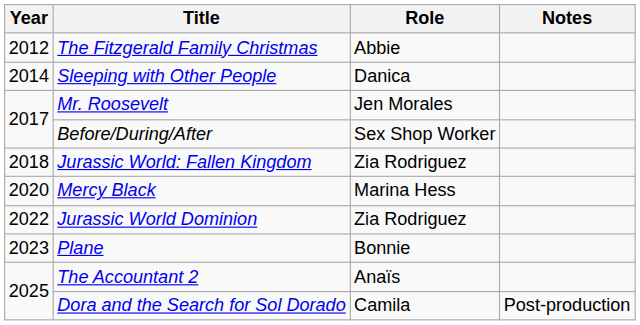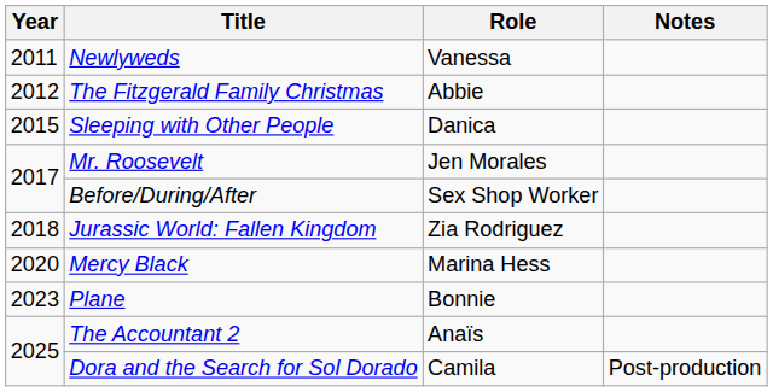 <table class="wikitable sortable">
 <tr>
 <th>Year</th>
 <th>Title</th>
 <th>Role</th>
 <th>Notes</th>
 </tr>
 <tr>
+<td>2011</td>
+<td><em><a href='#'>Newlyweds</a></em></td>
+<td>Vanessa</td>
+<td></td>
+</tr>
+<tr>
 <td>2012</td>
 <td><em><a href='#'>The Fitzgerald Family Christmas</a></em></td>
 <td>Abbie</td>
 <td></td>
 </tr>
 <tr>
-<td>2014</td>
+<td>2015</td>
 <td><em><a href='#'>Sleeping with Other People</a></em></td>
 <td>Danica</td>
 <td></td>
 </tr>
 <tr>
 <td rowspan="2">2017</td>
 <td><em><a href='#'>Mr. Roosevelt</a></em></td>
 <td>Jen Morales</td>
 <td></td>
 </tr>
 <tr>
 <td><em>Before/During/After</em></td>
 <td>Sex Shop Worker</td>
 <td></td>
 </tr>
 <tr>
 <td>2018</td>
 <td><em><a href='#'>Jurassic World: Fallen Kingdom</a></em></td>
 <td>Zia Rodriguez</td>
 <td></td>
 </tr>
 <tr>
 <td>2020</td>
 <td><em><a href='#'>Mercy Black</a></em></td>
 <td>Marina Hess</td>
 <td></td>
 </tr>
 <tr>
-<td>2022</td>
-<td><em><a href='#'>Jurassic World Dominion</a></em></td>
-<td>Zia Rodriguez</td>
-<td></td>
-</tr>
-<tr>
 <td>2023</td>
 <td><em><a href='#'>Plane</a></em></td>
 <td>Bonnie</td>
 <td></td>
 </tr>
 <tr>
 <td rowspan="2">2025</td>
 <td><em><a href='#'>The Accountant 2</a></em></td>
 <td>Anaïs</td>
 <td></td>
 </tr>
 <tr>
 <td><em><a href='#'>Dora and the Search for Sol Dorado</a></em></td>
 <td>Camila</td>
 <td>Post-production</td>
 </tr>
 </table>
